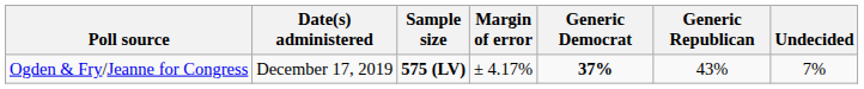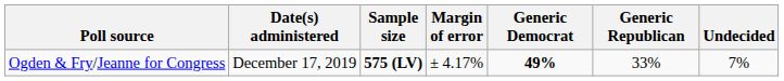 <table class="wikitable" style="font-size:90%;text-align:center;">
 <tr valign=bottom>
 <th>Poll source</th>
 <th>Date(s)<br>administered</th>
 <th>Sample<br>size</th>
 <th>Margin<br>of error</th>
 <th style="width:90px;">Generic<br>Democrat</th>
 <th style="width:90px;">Generic<br>Republican</th>
 <th>Undecided</th>
 </tr>
 <tr>
 <td><a href='#'>Ogden & Fry</a>/<a href='#'>Jeanne for Congress</a></td>
 <td>December 17, 2019</td>
 <td><strong>575 (LV)</strong></td>
 <td>± 4.17%</td>
-<td><strong>37%</strong></td>
-<td>43%</td>
+<td><strong>49%</strong></td>
+<td>33%</td>
 <td>7%</td>
 </tr>
 </table>
